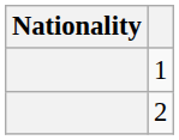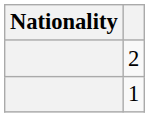 <table class="wikitable plainrowheaders">
 <tr>
 <th scope="col">Nationality</th>
 <th scope="col"></th>
 </tr>
 <tr>
 <th scope="row"></th>
-<td style="text-align:center">1</td>
+<td style="text-align:center">2</td>
 </tr>
 <tr>
 <th scope="row"></th>
-<td style="text-align:center">2</td>
+<td style="text-align:center">1</td>
 </tr>
 </table>
